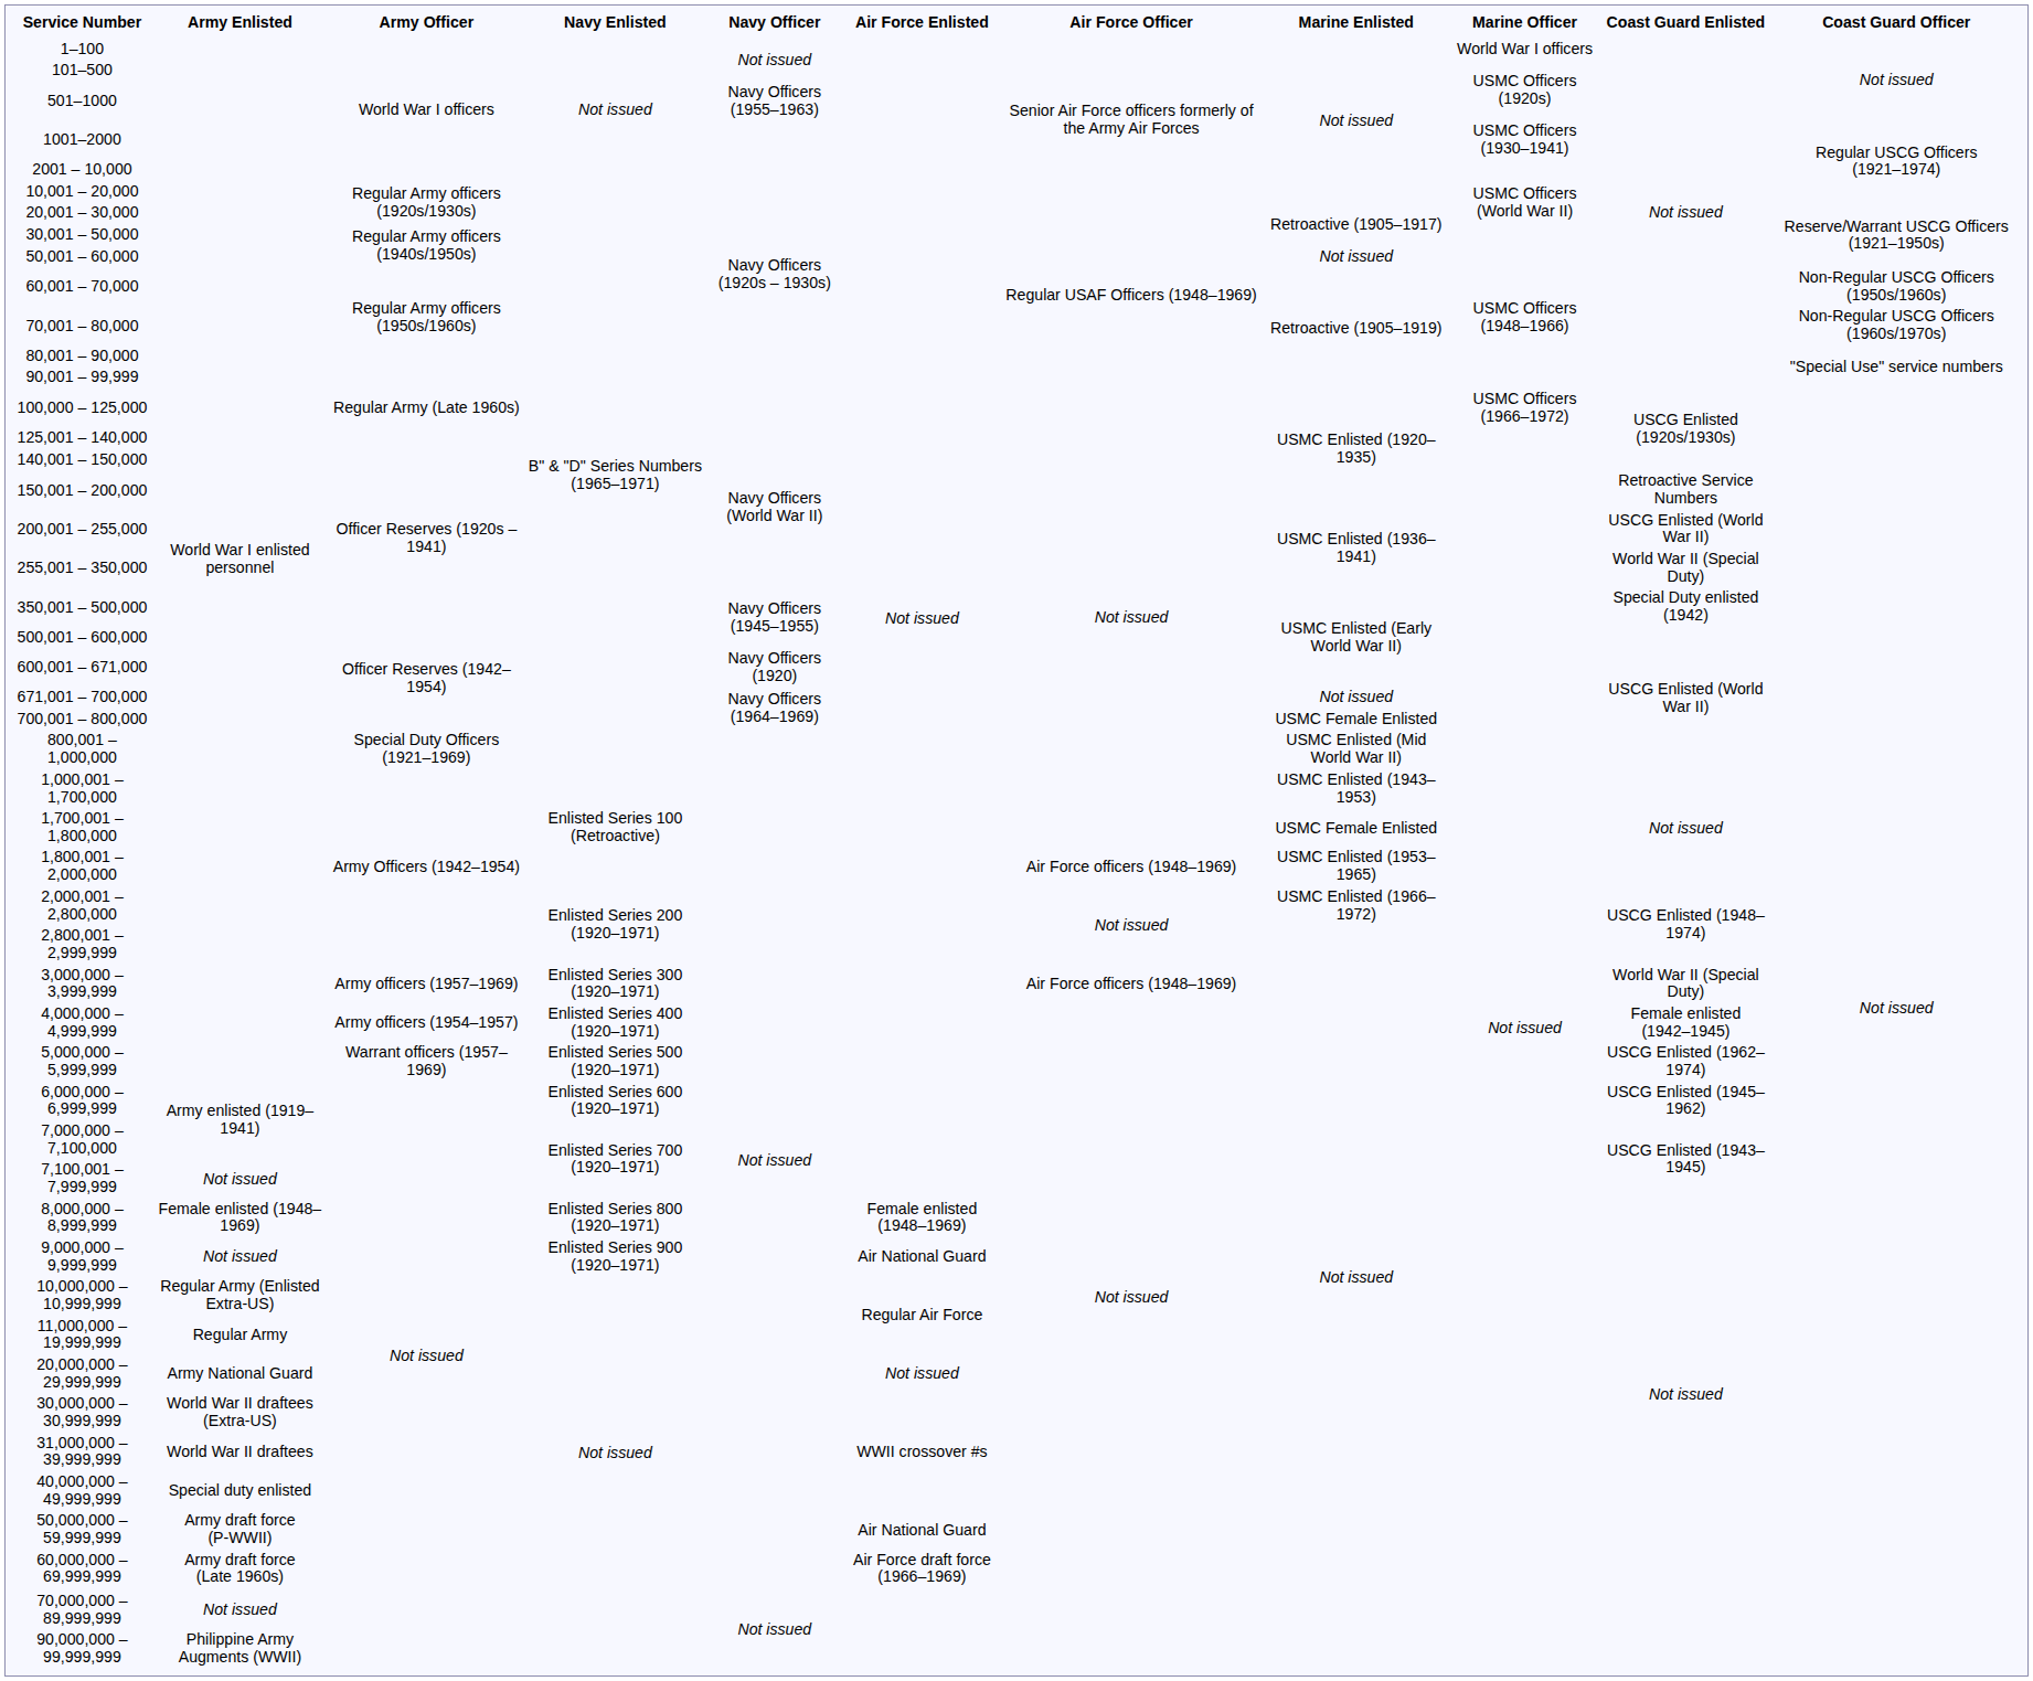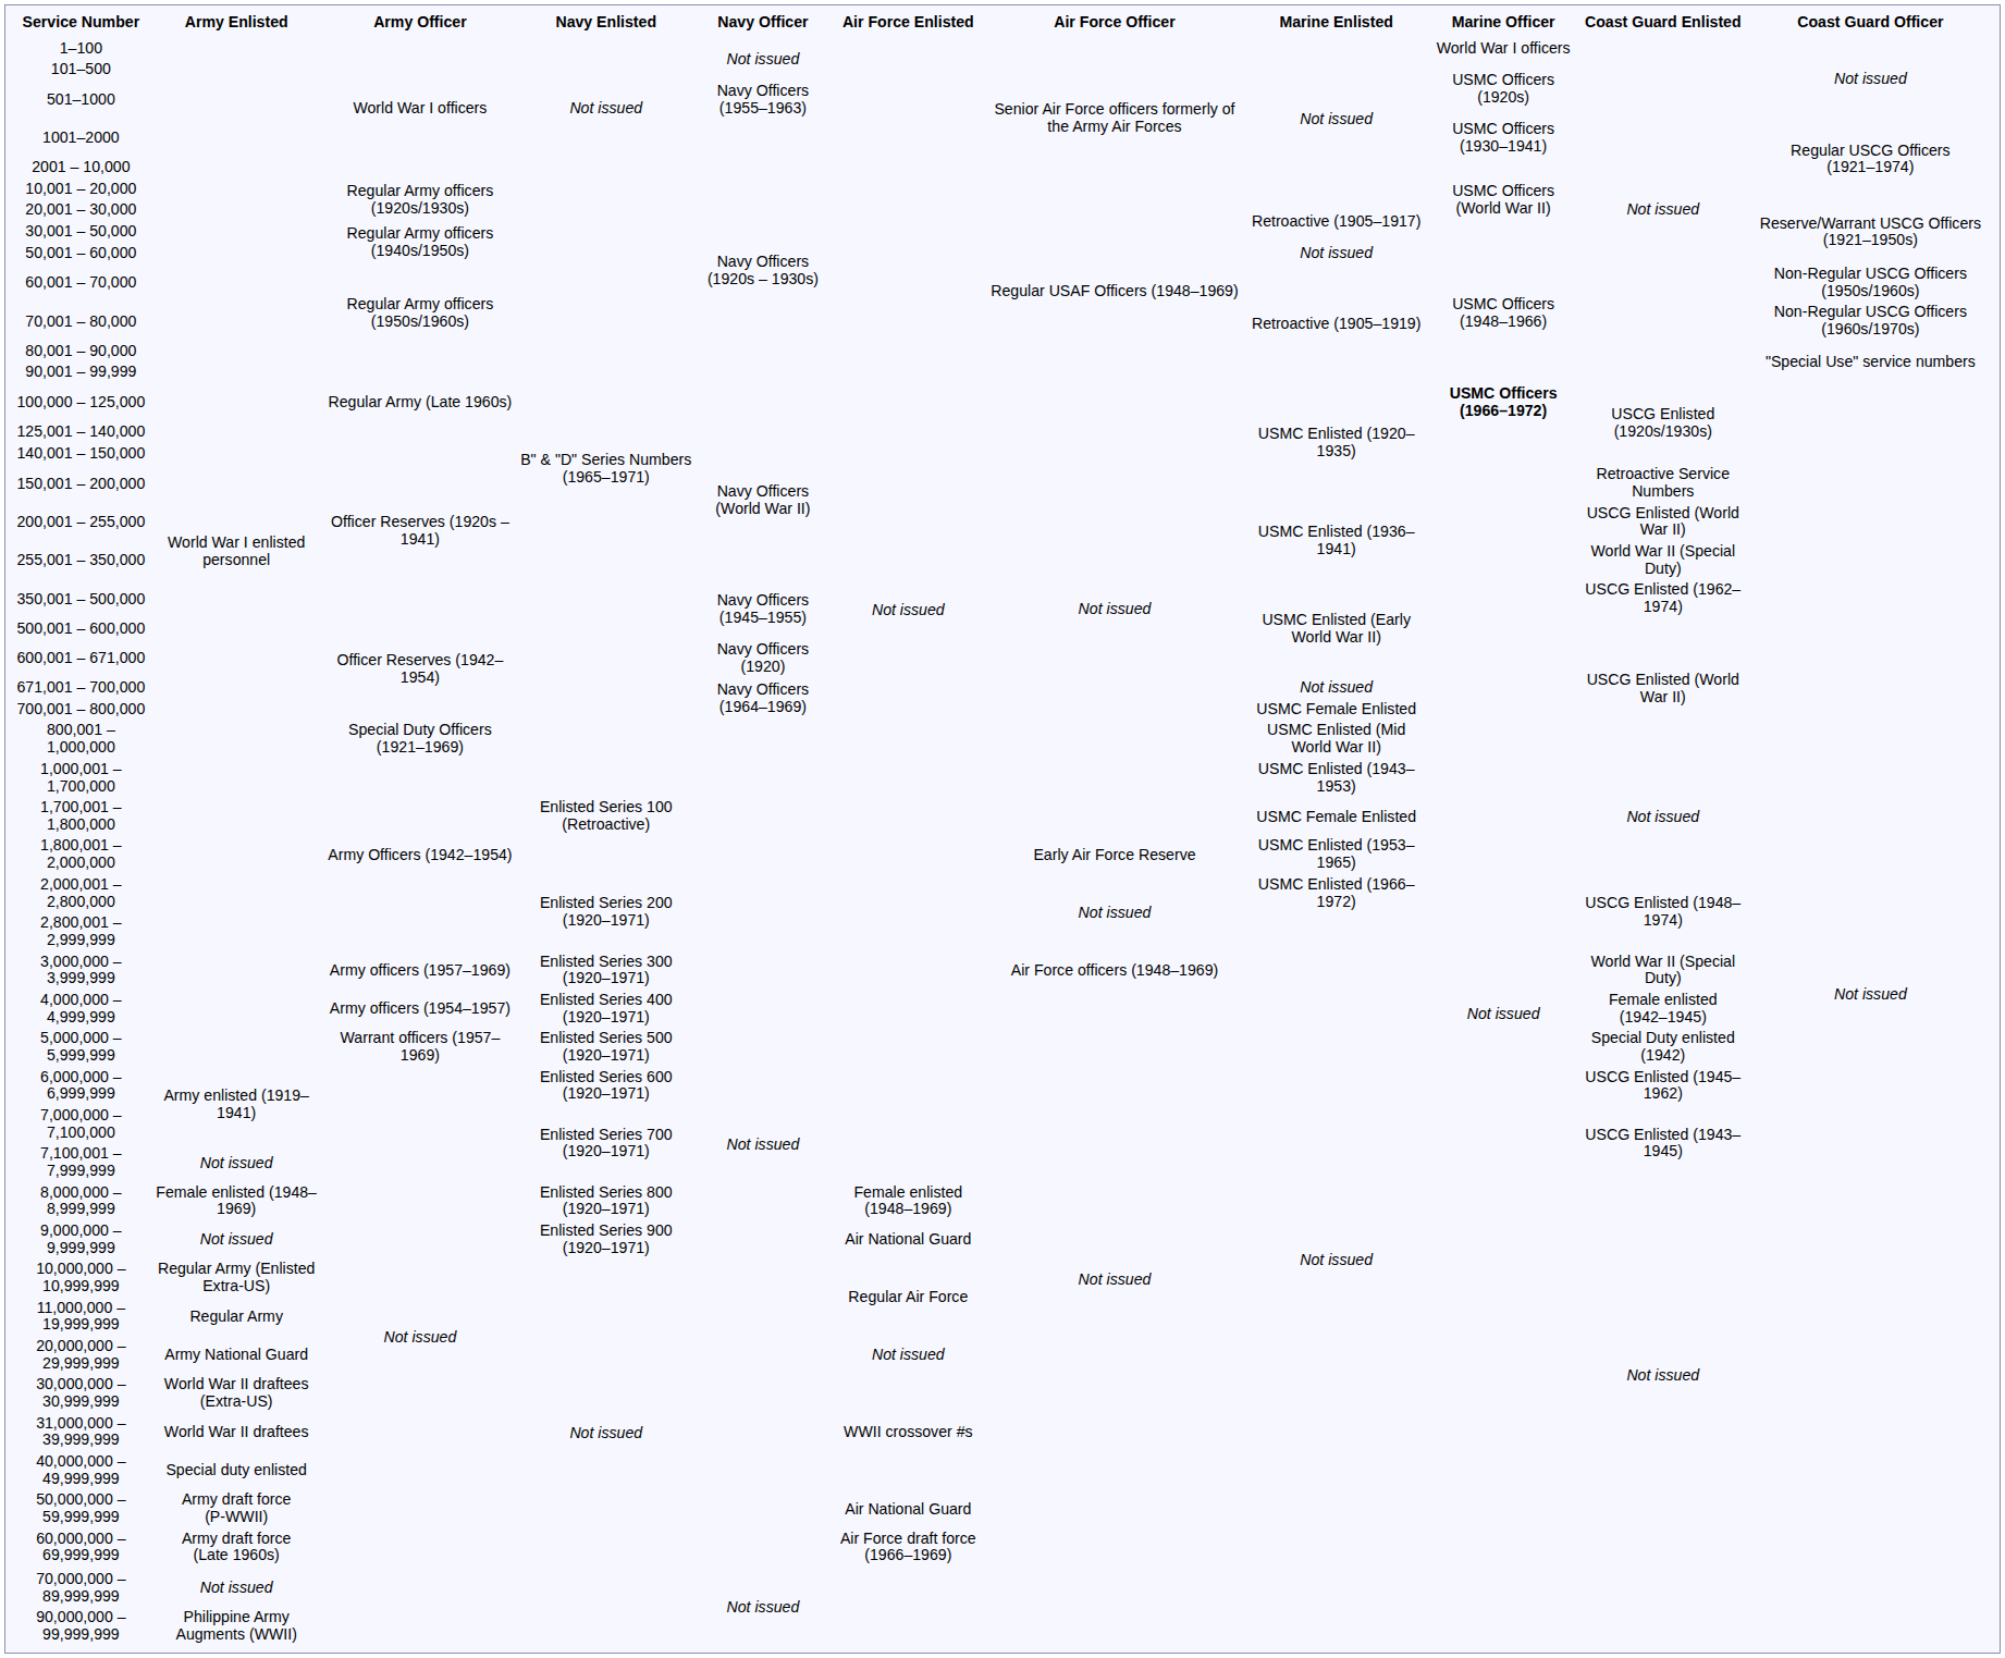 <table style="border:1px solid #8888aa; background-color:#f7f8ff; padding:5px; font-size:95%; margin: 0px 12px 12px 0px;">
 <tr>
 <td align="center"><strong>Service Number</strong></td>
 <td align="center"><strong>Army Enlisted</strong></td>
 <td align="center"><strong>Army Officer</strong></td>
 <td align="center"><strong>Navy Enlisted</strong></td>
 <td align="center"><strong>Navy Officer</strong></td>
 <td align="center"><strong>Air Force Enlisted</strong></td>
 <td align="center"><strong>Air Force Officer</strong></td>
 <td align="center"><strong>Marine Enlisted</strong></td>
 <td align="center"><strong>Marine Officer</strong></td>
 <td align="center"><strong>Coast Guard Enlisted</strong></td>
 <td align="center"><strong>Coast Guard Officer</strong></td>
 </tr>
 <tr>
 <td></td>
 </tr>
 <tr>
 <td align="center">1–100</td>
 <td align="center" rowspan="33">World War I enlisted personnel</td>
 <td align="center" rowspan="5">World War I officers</td>
 <td align="center" rowspan="5"><em>Not issued</em></td>
 <td align="center" rowspan="2"><em>Not issued</em></td>
 <td align="center" rowspan="36"><em>Not issued</em></td>
 <td align="center" rowspan="6">Senior Air Force officers formerly of the Army Air Forces</td>
 <td align="center" rowspan="6"><em>Not issued</em></td>
 <td align="center">World War I officers</td>
 <td align="center" rowspan="13"><em>Not issued</em></td>
 <td align="center" rowspan="3"><em>Not issued</em></td>
 </tr>
 <tr>
 <td align="center">101–500</td>
 <td align="center" rowspan="2">USMC Officers (1920s)</td>
 </tr>
 <tr>
 <td align="center">501–1000</td>
 <td align="center">Navy Officers (1955–1963)</td>
 </tr>
 <tr>
 <td align="center">1001–2000</td>
 <td align="center" rowspan="11">Navy Officers<br>(1920s – 1930s)</td>
 <td align="center">USMC Officers<br>(1930–1941)</td>
 <td align="center" rowspan="3">Regular USCG Officers<br>(1921–1974)</td>
 </tr>
 <tr>
 <td align="center">2001 – 10,000</td>
 <td align="center" rowspan="4">USMC Officers (World War II)</td>
 </tr>
 <tr>
 <td align="center">10,001 – 20,000</td>
 <td align="center" rowspan="2">Regular Army officers (1920s/1930s)</td>
 <td align="center" rowspan="20">B" & "D" Series Numbers<br>(1965–1971)</td>
 </tr>
 <tr>
 <td align="center">20,001 – 30,000</td>
 <td align="center" rowspan="7">Regular USAF Officers (1948–1969)</td>
 <td align="center" rowspan="2">Retroactive (1905–1917)</td>
 <td align="center" rowspan="3">Reserve/Warrant USCG Officers (1921–1950s)</td>
 </tr>
 <tr>
 <td align="center">30,001 – 50,000</td>
 <td align="center" rowspan="2">Regular Army officers (1940s/1950s)</td>
 </tr>
 <tr>
 <td align="center">50,001 – 60,000</td>
 <td align="center"><em>Not issued</em></td>
 <td align="center" rowspan="5">USMC Officers (1948–1966)</td>
 </tr>
 <tr>
 <td align="center">60,001 – 70,000</td>
 <td align="center" rowspan="3">Regular Army officers (1950s/1960s)</td>
 <td align="center" rowspan="4">Retroactive (1905–1919)</td>
 <td align="center">Non-Regular USCG Officers (1950s/1960s)</td>
 </tr>
 <tr>
 <td align="center">70,001 – 80,000</td>
 <td align="center">Non-Regular USCG Officers (1960s/1970s)</td>
 </tr>
 <tr>
 <td align="center">80,001 – 90,000</td>
 <td align="center" rowspan="2">"Special Use" service numbers</td>
 </tr>
 <tr>
 <td align="center">90,001 – 99,999</td>
 <td align="center" rowspan="3">Regular Army (Late 1960s)</td>
 </tr>
 <tr>
 <td align="center">100,000 – 125,000</td>
 <td align="center" rowspan="14"><em>Not issued</em></td>
 <td align="center" rowspan="4">USMC Enlisted (1920–1935)</td>
-<td align="center">USMC Officers (1966–1972)</td>
+<td align="center"><strong>USMC Officers (1966–1972)</strong></td>
 <td align="center" rowspan="3">USCG Enlisted (1920s/1930s)</td>
 <td align="center" rowspan="35"><em>Not issued</em></td>
 </tr>
 <tr>
 <td align="center">125,001 – 140,000</td>
 <td align="center" rowspan="5">Navy Officers<br>(World War II)</td>
 <td align="center" rowspan="34"><em>Not issued</em></td>
 </tr>
 <tr>
 <td align="center">140,001 – 150,000</td>
 <td align="center" rowspan="5">Officer Reserves (1920s – 1941)</td>
 </tr>
 <tr>
 <td align="center">150,001 – 200,000</td>
 <td align="center">Retroactive Service Numbers</td>
 </tr>
 <tr>
 <td align="center">200,001 – 255,000</td>
 <td align="center" rowspan="2">USMC Enlisted (1936–1941)</td>
 <td align="center">USCG Enlisted (World War II)</td>
 </tr>
 <tr>
 <td align="center">255,001 – 350,000</td>
 <td align="center">World War II (Special Duty)</td>
 </tr>
 <tr>
 <td align="center">350,001 – 500,000</td>
 <td align="center" rowspan="2">Navy Officers (1945–1955)</td>
 <td align="center" rowspan="3">USMC Enlisted (Early World War II)</td>
-<td align="center">Special Duty enlisted<br>(1942)</td>
+<td align="center">USCG Enlisted (1962–1974)</td>
 </tr>
 <tr>
 <td align="center">500,001 – 600,000</td>
 <td align="center" rowspan="4">Officer Reserves (1942–1954)</td>
 <td align="center" rowspan="5">USCG Enlisted (World War II)</td>
 </tr>
 <tr>
 <td align="center">600,001 – 671,000</td>
 <td align="center">Navy Officers (1920)</td>
 </tr>
 <tr>
 <td align="center">671,001 – 700,000</td>
 <td align="center" rowspan="2">Navy Officers (1964–1969)</td>
 <td align="center"><em>Not issued</em></td>
 </tr>
 <tr>
 <td align="center">700,001 – 800,000</td>
 <td align="center">USMC Female Enlisted</td>
 </tr>
 <tr>
 <td align="center">800,001 – 1,000,000</td>
 <td align="center">Special Duty Officers<br>(1921–1969)</td>
 <td align="center" rowspan="23"><em>Not issued</em></td>
 <td align="center">USMC Enlisted (Mid World War II)</td>
 </tr>
 <tr>
 <td align="center">1,000,001 – 1,700,000</td>
 <td align="center" rowspan="5">Army Officers (1942–1954)</td>
 <td align="center" rowspan="3">Enlisted Series 100 (Retroactive)</td>
 <td align="center">USMC Enlisted (1943–1953)</td>
 <td align="center" rowspan="3"><em>Not issued</em></td>
 </tr>
 <tr>
 <td align="center">1,700,001 – 1,800,000</td>
 <td align="center">USMC Female Enlisted</td>
 </tr>
 <tr>
 <td align="center">1,800,001 – 2,000,000</td>
-<td align="center">Air Force officers (1948–1969)</td>
+<td align="center">Early Air Force Reserve</td>
 <td align="center">USMC Enlisted (1953–1965)</td>
 </tr>
 <tr>
 <td align="center">2,000,001 – 2,800,000</td>
 <td align="center" rowspan="2">Enlisted Series 200 (1920–1971)</td>
 <td align="center" rowspan="2"><em>Not issued</em></td>
 <td align="center">USMC Enlisted (1966–1972)</td>
 <td align="center" rowspan="2">USCG Enlisted (1948–1974)</td>
 </tr>
 <tr>
 <td align="center">2,800,001 – 2,999,999</td>
 <td align="center" rowspan="19"><em>Not issued</em></td>
 </tr>
 <tr>
 <td align="center">3,000,000 – 3,999,999</td>
 <td align="center">Army officers (1957–1969)</td>
 <td align="center">Enlisted Series 300 (1920–1971)</td>
 <td align="center">Air Force officers (1948–1969)</td>
 <td align="center">World War II (Special Duty)</td>
 </tr>
 <tr>
 <td align="center">4,000,000 – 4,999,999</td>
 <td align="center">Army officers (1954–1957)</td>
 <td align="center">Enlisted Series 400 (1920–1971)</td>
 <td align="center" rowspan="16"><em>Not issued</em></td>
 <td align="center">Female enlisted<br>(1942–1945)</td>
 </tr>
 <tr>
 <td align="center">5,000,000 – 5,999,999</td>
 <td align="center">Warrant officers (1957–1969)</td>
 <td align="center">Enlisted Series 500 (1920–1971)</td>
-<td align="center">USCG Enlisted (1962–1974)</td>
+<td align="center">Special Duty enlisted<br>(1942)</td>
 </tr>
 <tr>
 <td align="center">6,000,000 – 6,999,999</td>
 <td align="center" rowspan="2">Army enlisted (1919–1941)</td>
 <td align="center" rowspan="15"><em>Not issued</em></td>
 <td align="center">Enlisted Series 600 (1920–1971)</td>
 <td align="center">USCG Enlisted (1945–1962)</td>
 </tr>
 <tr>
 <td align="center">7,000,000 – 7,100,000</td>
 <td align="center" rowspan="2">Enlisted Series 700 (1920–1971)</td>
 <td align="center" rowspan="2">USCG Enlisted (1943–1945)</td>
 </tr>
 <tr>
 <td align="center">7,100,001 – 7,999,999</td>
 <td align="center"><em>Not issued</em></td>
 </tr>
 <tr>
 <td align="center">8,000,000 – 8,999,999</td>
 <td align="center">Female enlisted (1948–1969)</td>
 <td align="center">Enlisted Series 800 (1920–1971)</td>
 <td align="center">Female enlisted (1948–1969)</td>
 <td align="center" rowspan="11"><em>Not issued</em></td>
 </tr>
 <tr>
 <td align="center">9,000,000 – 9,999,999</td>
 <td align="center"><em>Not issued</em></td>
 <td align="center">Enlisted Series 900 (1920–1971)</td>
 <td align="center">Air National Guard</td>
 </tr>
 <tr>
 <td align="center">10,000,000 – 10,999,999</td>
 <td align="center">Regular Army (Enlisted Extra-US)</td>
 <td align="center" rowspan="10"><em>Not issued</em></td>
 <td align="center" rowspan="2">Regular Air Force</td>
 </tr>
 <tr>
 <td align="center">11,000,000 – 19,999,999</td>
 <td align="center">Regular Army</td>
 </tr>
 <tr>
 <td align="center">20,000,000 – 29,999,999</td>
 <td align="center">Army National Guard</td>
 <td align="center"><em>Not issued</em></td>
 </tr>
 <tr>
 <td align="center">30,000,000 – 30,999,999</td>
 <td align="center">World War II draftees (Extra-US)</td>
 <td align="center" rowspan="3">WWII crossover #s</td>
 </tr>
 <tr>
 <td align="center">31,000,000 – 39,999,999</td>
 <td align="center">World War II draftees</td>
 </tr>
 <tr>
 <td align="center">40,000,000 – 49,999,999</td>
 <td align="center">Special duty enlisted</td>
 </tr>
 <tr>
 <td align="center">50,000,000 – 59,999,999</td>
 <td align="center">Army draft force<br>(P-WWII)</td>
 <td align="center">Air National Guard</td>
 </tr>
 <tr>
 <td align="center">60,000,000 – 69,999,999</td>
 <td align="center">Army draft force<br>(Late 1960s)</td>
 <td align="center">Air Force draft force<br>(1966–1969)</td>
 </tr>
 <tr>
 </tr>
 <tr>
 <td align="center">70,000,000 – 89,999,999</td>
 <td align="center"><em>Not issued</em></td>
 <td align="center" rowspan="2"><em>Not issued</em></td>
 </tr>
 <tr>
 <td align="center">90,000,000 – 99,999,999</td>
 <td align="center">Philippine Army<br>Augments (WWII)</td>
 </tr>
 <tr>
 </tr>
 </table>
